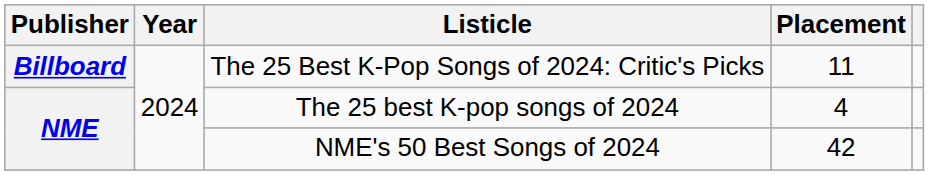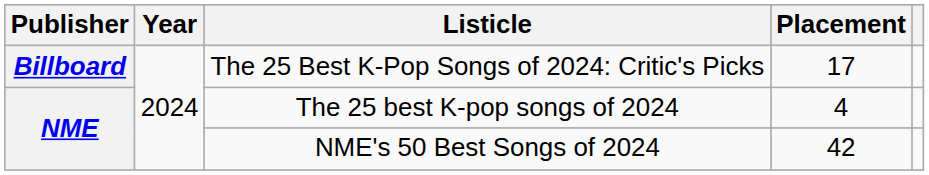 <table class="wikitable plainrowheaders" style="text-align:center">
 <tr>
 <th scope="col">Publisher</th>
 <th scope="col">Year</th>
 <th scope="col">Listicle</th>
 <th scope="col">Placement</th>
 <th scope="col" class="unsortable"></th>
 </tr>
 <tr>
 <th scope="row"><em><a href='#'>Billboard</a></em></th>
 <td rowspan="3">2024</td>
 <td style="text-align:left">The 25 Best K-Pop Songs of 2024: Critic's Picks</td>
-<td>11</td>
+<td>17</td>
 <td></td>
 </tr>
 <tr>
 <th rowspan="2" scope="row"><em><a href='#'>NME</a></em></th>
 <td>The 25 best K-pop songs of 2024</td>
 <td>4</td>
 <td></td>
 </tr>
 <tr>
 <td>NME's 50 Best Songs of 2024</td>
 <td>42</td>
 <td></td>
 </tr>
 </table>
